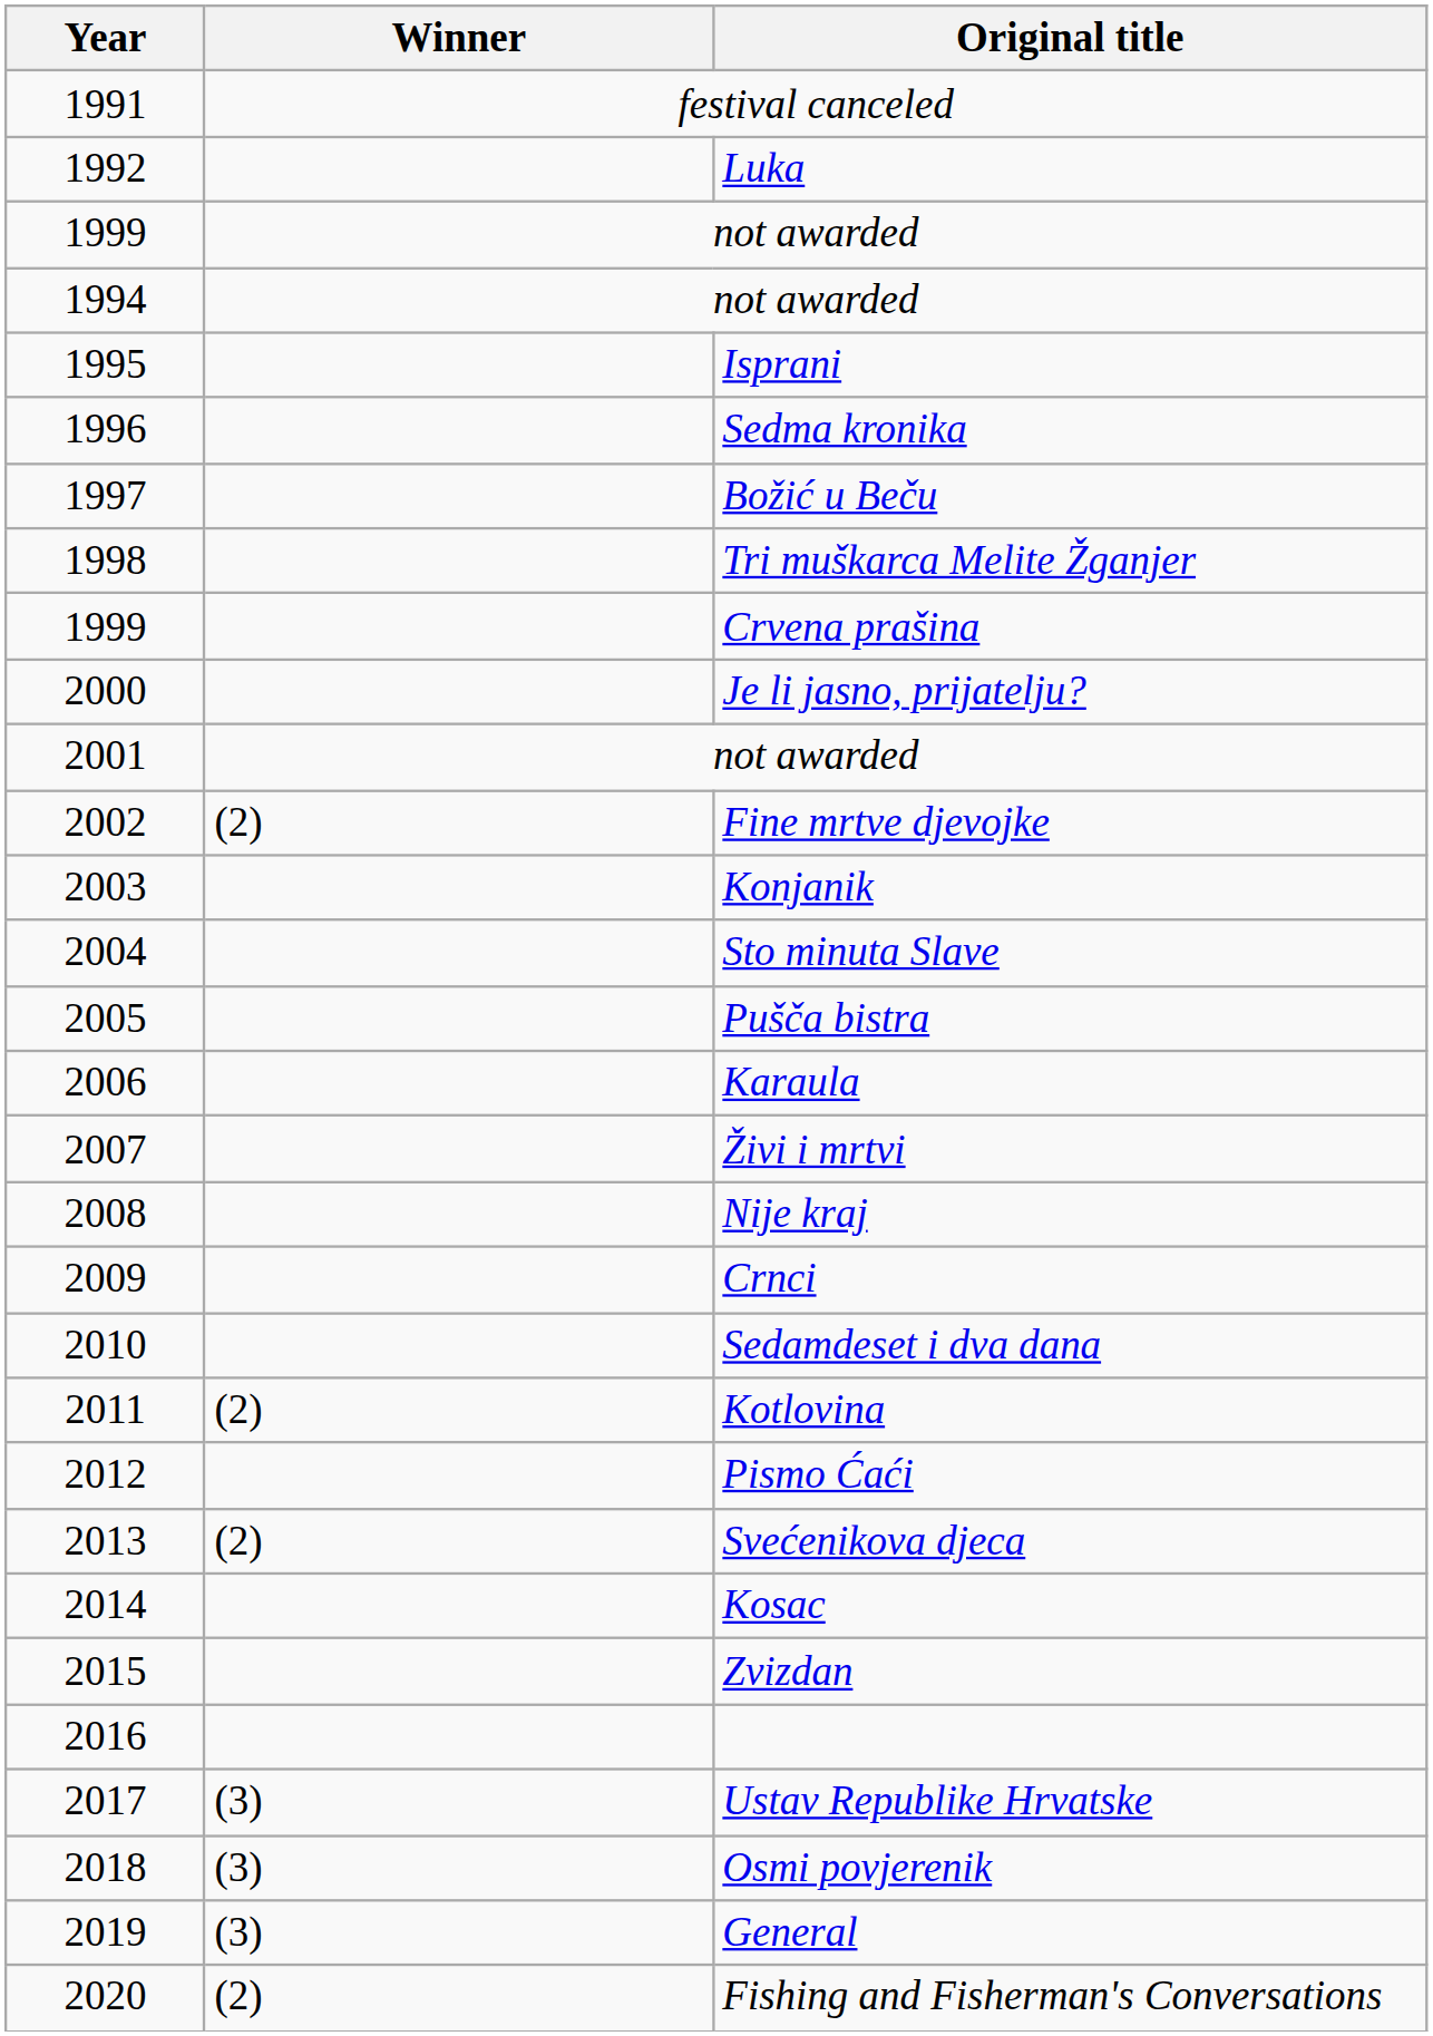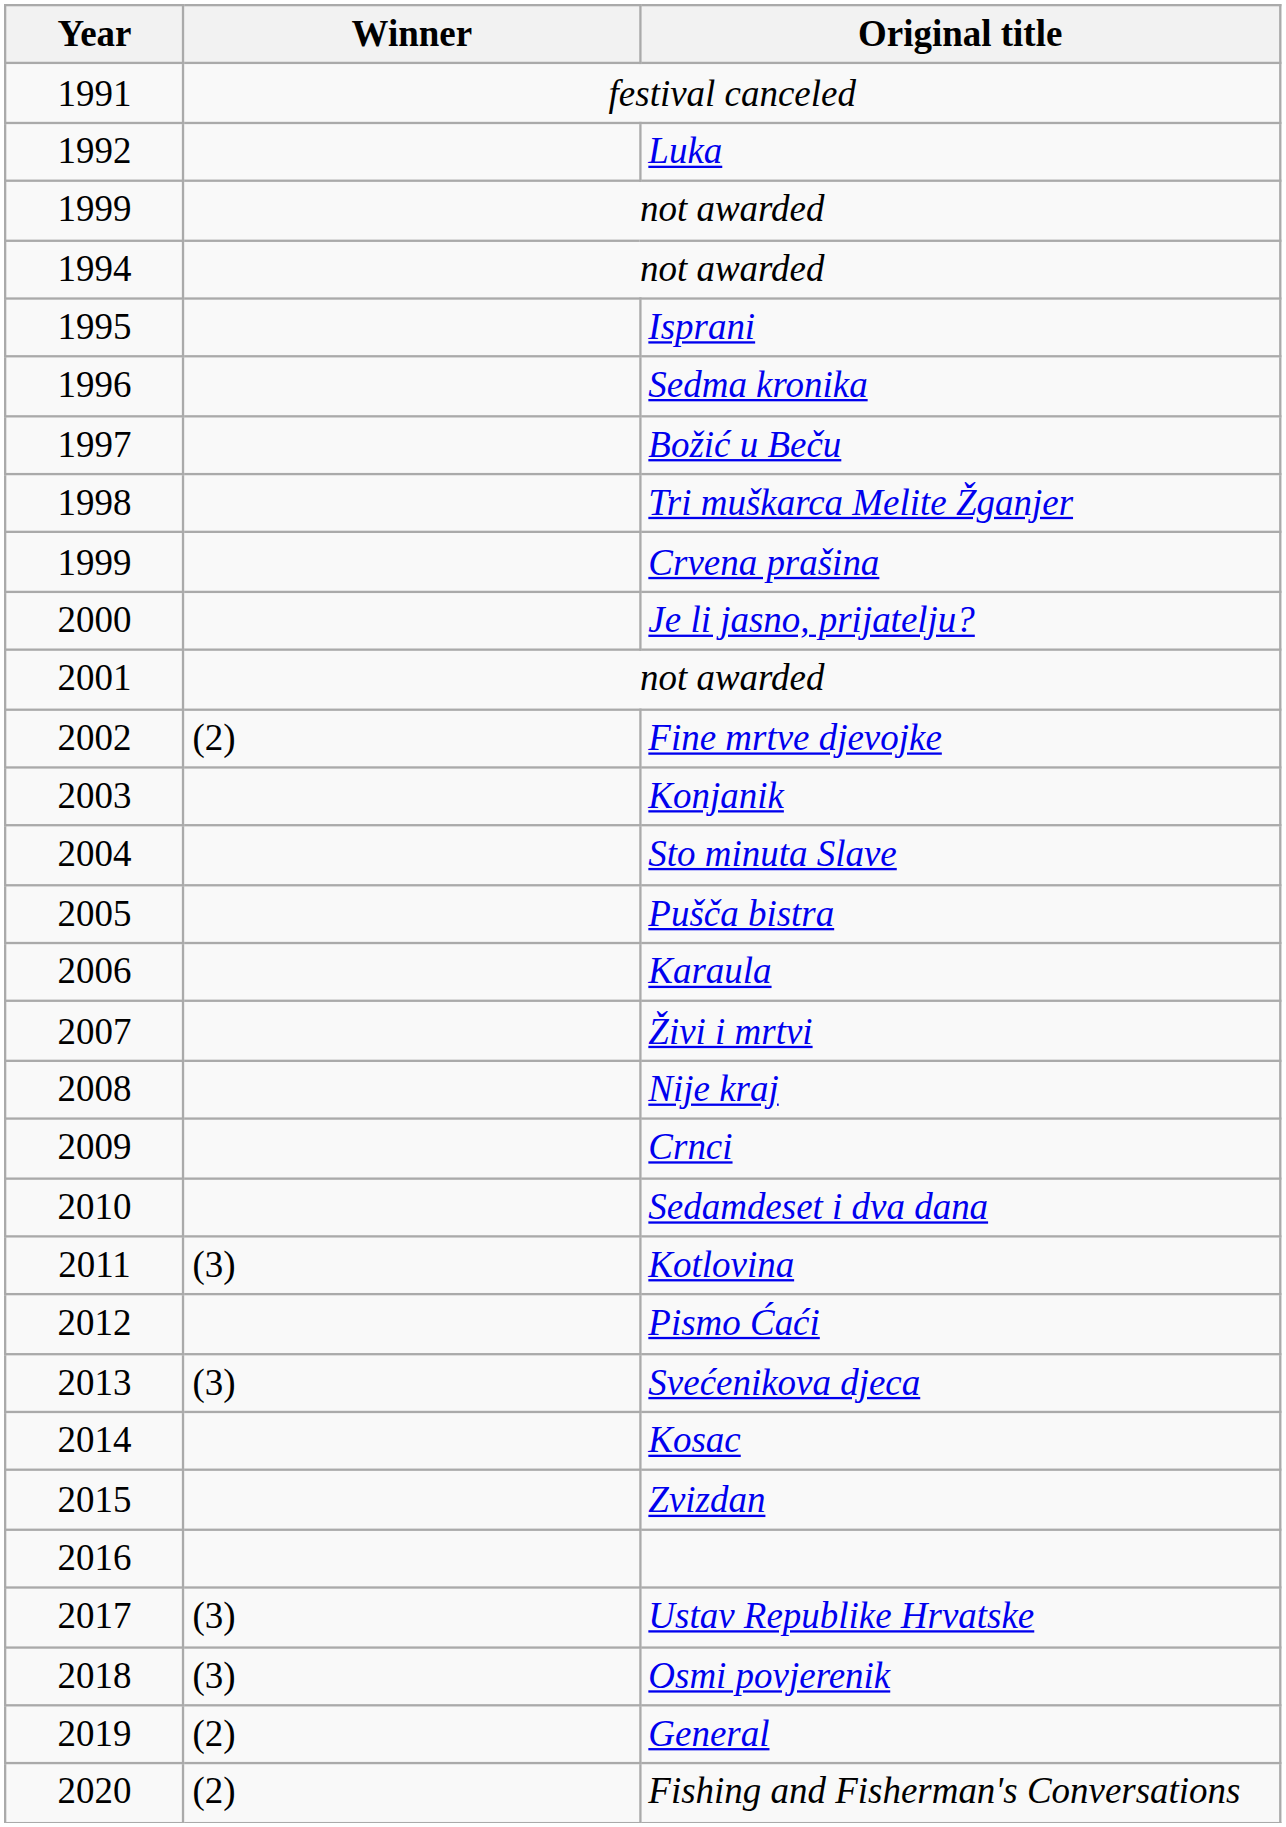 <table class="wikitable sortable">
 <tr>
 <th width="70"><strong>Year</strong></th>
 <th width="190"><strong>Winner</strong></th>
 <th width="270"><strong>Original title</strong></th>
 </tr>
 <tr>
 <td style="text-align:center;">1991</td>
 <td colspan="3" style="text-align:center;"><em>festival canceled</em></td>
 </tr>
 <tr>
 <td style="text-align:center;">1992</td>
 <td></td>
 <td><em><a href='#'>Luka</a></em></td>
 </tr>
 <tr>
 <td style="text-align:center;">1999</td>
 <td colspan="3" style="text-align:center;"><em>not awarded</em></td>
 </tr>
 <tr>
 <td style="text-align:center;">1994</td>
 <td colspan="3" style="text-align:center;"><em>not awarded</em></td>
 </tr>
 <tr>
 <td style="text-align:center;">1995</td>
 <td></td>
 <td><em><a href='#'>Isprani</a></em></td>
 </tr>
 <tr>
 <td style="text-align:center;">1996</td>
 <td></td>
 <td><em><a href='#'>Sedma kronika</a></em></td>
 </tr>
 <tr>
 <td style="text-align:center;">1997</td>
 <td></td>
 <td><em><a href='#'>Božić u Beču</a></em></td>
 </tr>
 <tr>
 <td style="text-align:center;">1998</td>
 <td></td>
 <td><em><a href='#'>Tri muškarca Melite Žganjer</a></em></td>
 </tr>
 <tr>
 <td style="text-align:center;">1999</td>
 <td></td>
 <td><em><a href='#'>Crvena prašina</a></em></td>
 </tr>
 <tr>
 <td style="text-align:center;">2000</td>
 <td></td>
 <td><em><a href='#'>Je li jasno, prijatelju?</a></em></td>
 </tr>
 <tr>
 <td style="text-align:center;">2001</td>
 <td colspan="3" style="text-align:center;"><em>not awarded</em></td>
 </tr>
 <tr>
 <td style="text-align:center;">2002</td>
 <td> (2)</td>
 <td><em><a href='#'>Fine mrtve djevojke</a></em></td>
 </tr>
 <tr>
 <td style="text-align:center;">2003</td>
 <td></td>
 <td><em><a href='#'>Konjanik</a></em></td>
 </tr>
 <tr>
 <td style="text-align:center;">2004</td>
 <td></td>
 <td><em><a href='#'>Sto minuta Slave</a></em></td>
 </tr>
 <tr>
 <td style="text-align:center;">2005</td>
 <td></td>
 <td><em><a href='#'>Pušča bistra</a></em></td>
 </tr>
 <tr>
 <td style="text-align:center;">2006</td>
 <td></td>
 <td><em><a href='#'>Karaula</a></em></td>
 </tr>
 <tr>
 <td style="text-align:center;">2007</td>
 <td></td>
 <td><em><a href='#'>Živi i mrtvi</a></em></td>
 </tr>
 <tr>
 <td style="text-align:center;">2008</td>
 <td></td>
 <td><em><a href='#'>Nije kraj</a></em></td>
 </tr>
 <tr>
 <td style="text-align:center;">2009</td>
 <td></td>
 <td><em><a href='#'>Crnci</a></em></td>
 </tr>
 <tr>
 <td style="text-align:center;">2010</td>
 <td></td>
 <td><em><a href='#'>Sedamdeset i dva dana</a></em></td>
 </tr>
 <tr>
 <td style="text-align:center;">2011</td>
-<td> (2)</td>
+<td> (3)</td>
 <td><em><a href='#'>Kotlovina</a></em></td>
 </tr>
 <tr>
 <td style="text-align:center;">2012</td>
 <td></td>
 <td><em><a href='#'>Pismo Ćaći</a></em></td>
 </tr>
 <tr>
 <td style="text-align:center;">2013</td>
-<td> (2)</td>
+<td> (3)</td>
 <td><em><a href='#'>Svećenikova djeca</a></em></td>
 </tr>
 <tr>
 <td style="text-align:center;">2014</td>
 <td></td>
 <td><em><a href='#'>Kosac</a></em></td>
 </tr>
 <tr>
 <td style="text-align:center;">2015</td>
 <td></td>
 <td><em><a href='#'>Zvizdan</a></em></td>
 </tr>
 <tr>
 <td style="text-align:center;">2016</td>
 <td></td>
 <td><em></em></td>
 </tr>
 <tr>
 <td style="text-align:center;">2017</td>
 <td> (3)</td>
 <td><em><a href='#'>Ustav Republike Hrvatske</a></em></td>
 </tr>
 <tr>
 <td style="text-align:center;">2018</td>
 <td> (3)</td>
 <td><em><a href='#'>Osmi povjerenik</a></em></td>
 </tr>
 <tr>
 <td style="text-align:center;">2019</td>
-<td> (3)</td>
+<td> (2)</td>
 <td><em><a href='#'>General</a></em></td>
 </tr>
 <tr>
 <td style="text-align:center;">2020</td>
 <td> (2)</td>
 <td><em>Fishing and Fisherman's Conversations</em></td>
 </tr>
 </table>
